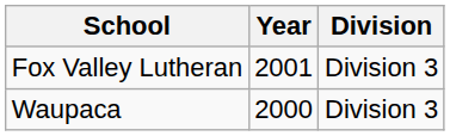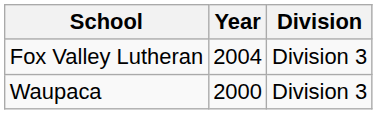 <table class="wikitable">
 <tr>
 <th>School</th>
 <th>Year</th>
 <th>Division</th>
 </tr>
 <tr>
 <td>Fox Valley Lutheran</td>
-<td>2001</td>
+<td>2004</td>
 <td>Division 3</td>
 </tr>
 <tr>
 <td>Waupaca</td>
 <td>2000</td>
 <td>Division 3</td>
 </tr>
 </table>
